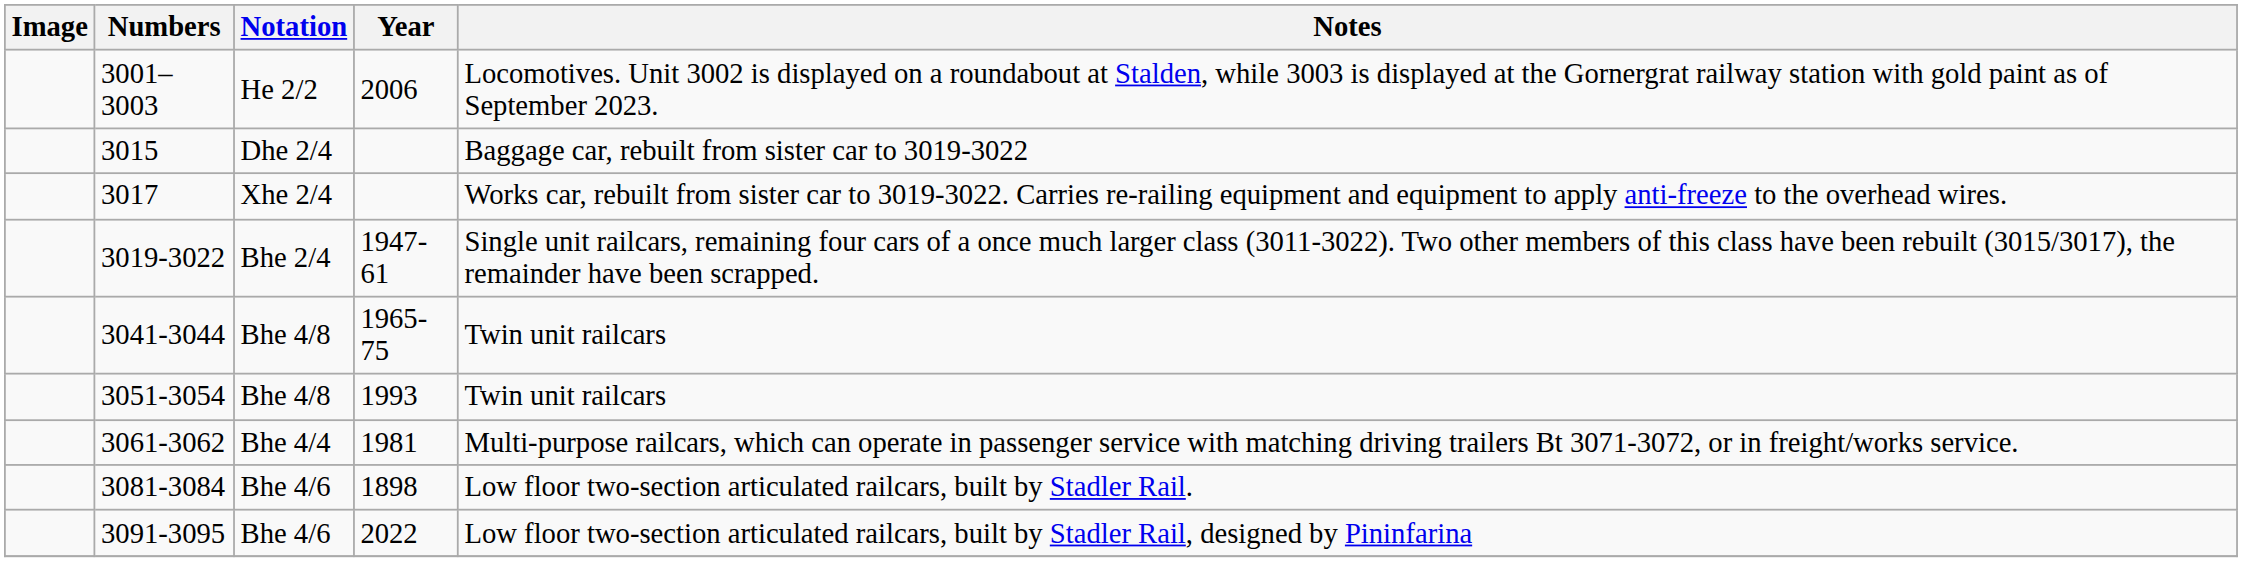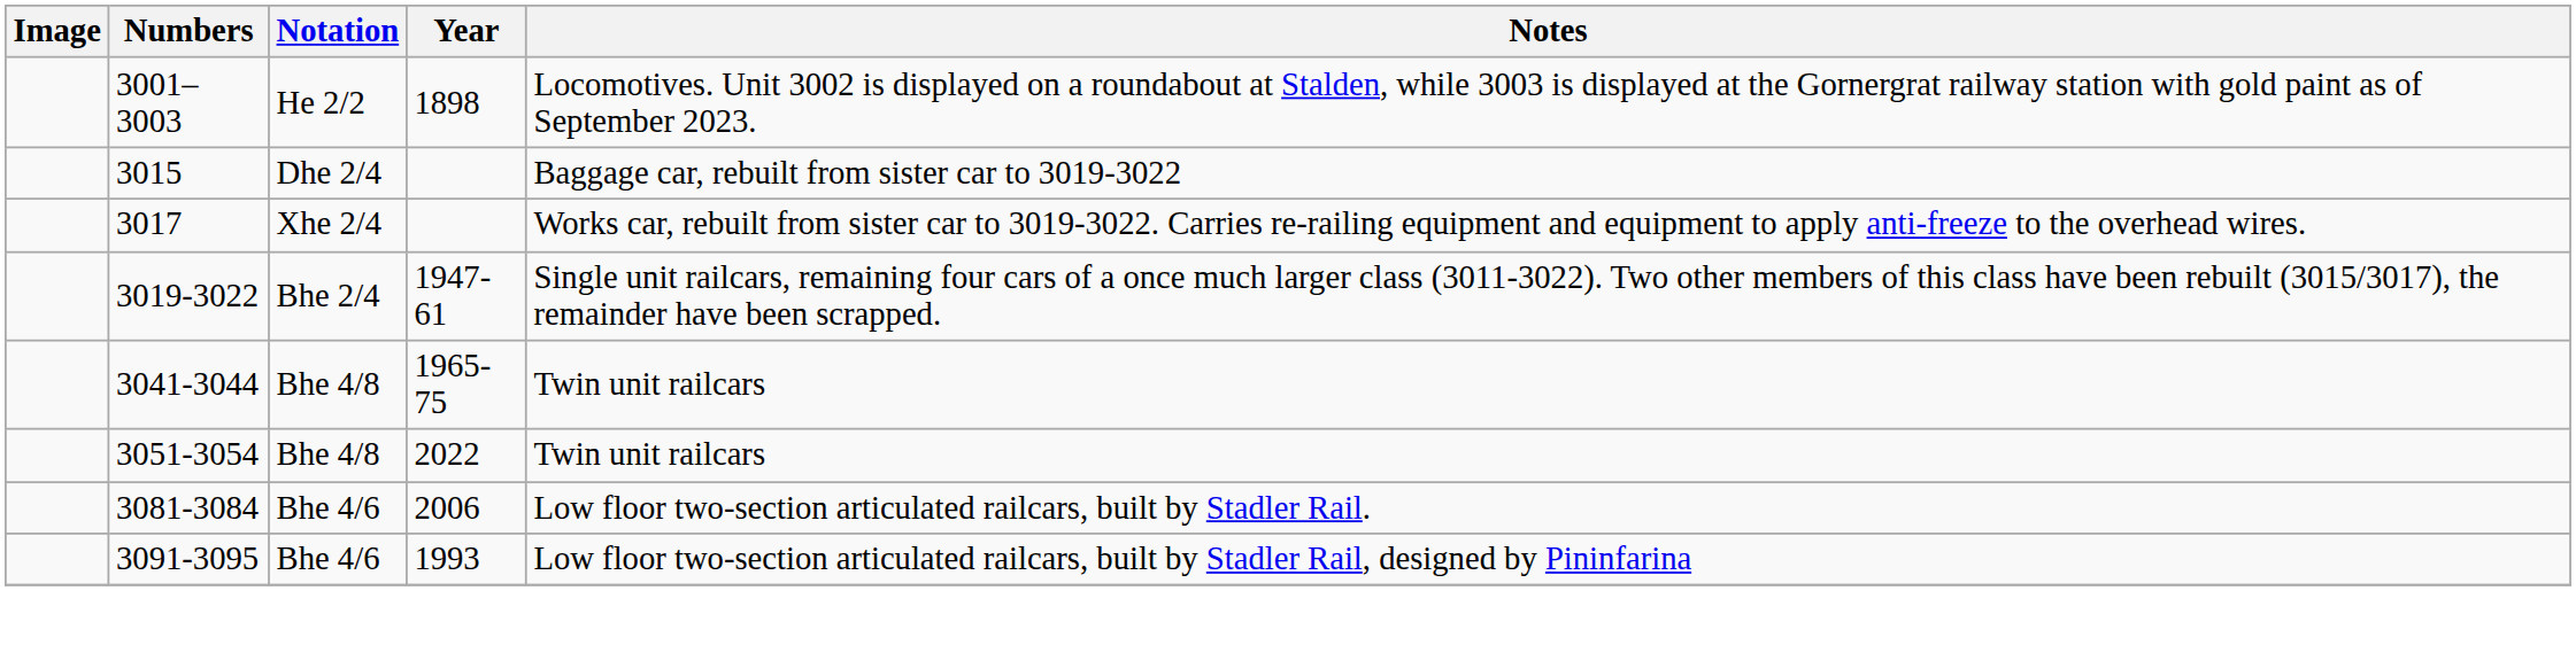 <table class="wikitable sortable">
 <tr>
 <th>Image</th>
 <th>Numbers</th>
 <th><a href='#'>Notation</a></th>
 <th>Year</th>
 <th>Notes</th>
 </tr>
 <tr>
 <td></td>
 <td>3001–3003</td>
 <td>He 2/2</td>
-<td>2006</td>
+<td>1898</td>
 <td>Locomotives. Unit 3002 is displayed on a roundabout at <a href='#'>Stalden</a>, while 3003 is displayed at the Gornergrat railway station with gold paint as of September 2023.</td>
 </tr>
 <tr>
 <td></td>
 <td>3015</td>
 <td>Dhe 2/4</td>
 <td></td>
 <td>Baggage car, rebuilt from sister car to 3019-3022</td>
 </tr>
 <tr>
 <td></td>
 <td>3017</td>
 <td>Xhe 2/4</td>
 <td></td>
 <td>Works car, rebuilt from sister car to 3019-3022. Carries re-railing equipment and equipment to apply <a href='#'>anti-freeze</a> to the overhead wires.</td>
 </tr>
 <tr>
 <td></td>
 <td>3019-3022</td>
 <td>Bhe 2/4</td>
 <td>1947-61</td>
 <td>Single unit railcars, remaining four cars of a once much larger class (3011-3022). Two other members of this class have been rebuilt (3015/3017), the remainder have been scrapped.</td>
 </tr>
 <tr>
 <td></td>
 <td>3041-3044</td>
 <td>Bhe 4/8</td>
 <td>1965-75</td>
 <td>Twin unit railcars</td>
 </tr>
 <tr>
 <td></td>
 <td>3051-3054</td>
 <td>Bhe 4/8</td>
-<td>1993</td>
+<td>2022</td>
 <td>Twin unit railcars</td>
-</tr>
-<tr>
-<td></td>
-<td>3061-3062</td>
-<td>Bhe 4/4</td>
-<td>1981</td>
-<td>Multi-purpose railcars, which can operate in passenger service with matching driving trailers Bt 3071-3072, or in freight/works service.</td>
 </tr>
 <tr>
 <td></td>
 <td>3081-3084</td>
 <td>Bhe 4/6</td>
-<td>1898</td>
+<td>2006</td>
 <td>Low floor two-section articulated railcars, built by <a href='#'>Stadler Rail</a>.</td>
 </tr>
 <tr>
 <td></td>
 <td>3091-3095</td>
 <td>Bhe 4/6</td>
-<td>2022</td>
+<td>1993</td>
 <td>Low floor two-section articulated railcars, built by <a href='#'>Stadler Rail</a>, designed by <a href='#'>Pininfarina</a></td>
 </tr>
 <tr>
 </tr>
 </table>
